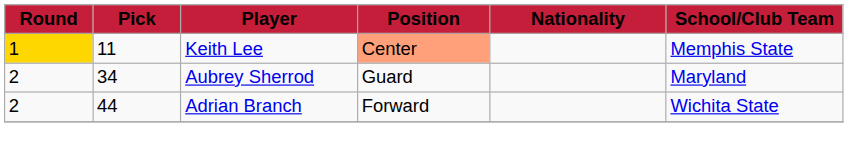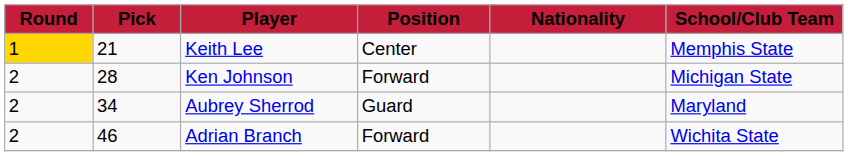 <table class="wikitable sortable sortable">
 <tr>
 <th style="background:#C41E3A;" width="10%">Round</th>
 <th style="background:#C41E3A;" width="10%">Pick</th>
 <th style="background:#C41E3A;" width="20%">Player</th>
 <th style="background:#C41E3A;" width="15%">Position</th>
 <th style="background:#C41E3A;" width="20%">Nationality</th>
 <th style="background:#C41E3A;" width="20%">School/Club Team</th>
 </tr>
 <tr>
 <td style="background: gold;">1</td>
-<td>11</td>
+<td>21</td>
 <td><a href='#'>Keith Lee</a></td>
-<td style="background: lightsalmon;">Center</td>
+<td>Center</td>
 <td></td>
 <td><a href='#'>Memphis State</a></td>
+</tr>
+<tr>
+<td>2</td>
+<td>28</td>
+<td><a href='#'>Ken Johnson</a></td>
+<td>Forward</td>
+<td></td>
+<td><a href='#'>Michigan State</a></td>
 </tr>
 <tr>
 <td>2</td>
 <td>34</td>
 <td><a href='#'>Aubrey Sherrod</a></td>
 <td>Guard</td>
 <td></td>
 <td><a href='#'>Maryland</a></td>
 </tr>
 <tr>
 <td>2</td>
-<td>44</td>
+<td>46</td>
 <td><a href='#'>Adrian Branch</a></td>
 <td>Forward</td>
 <td></td>
 <td><a href='#'>Wichita State</a></td>
 </tr>
 <tr>
 </tr>
 </table>
